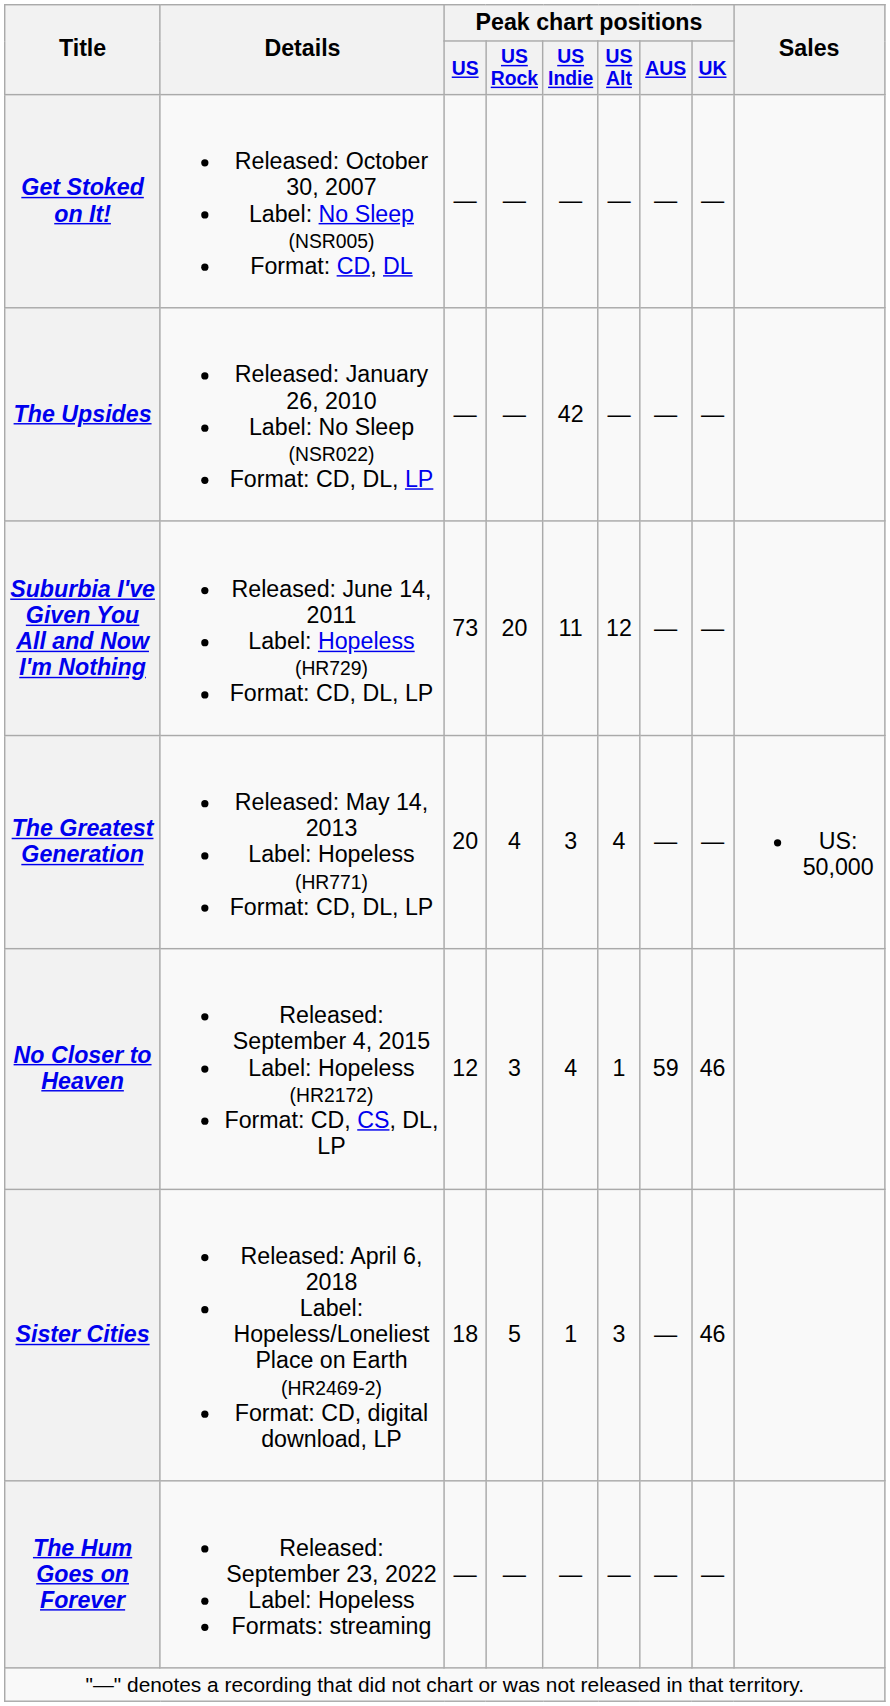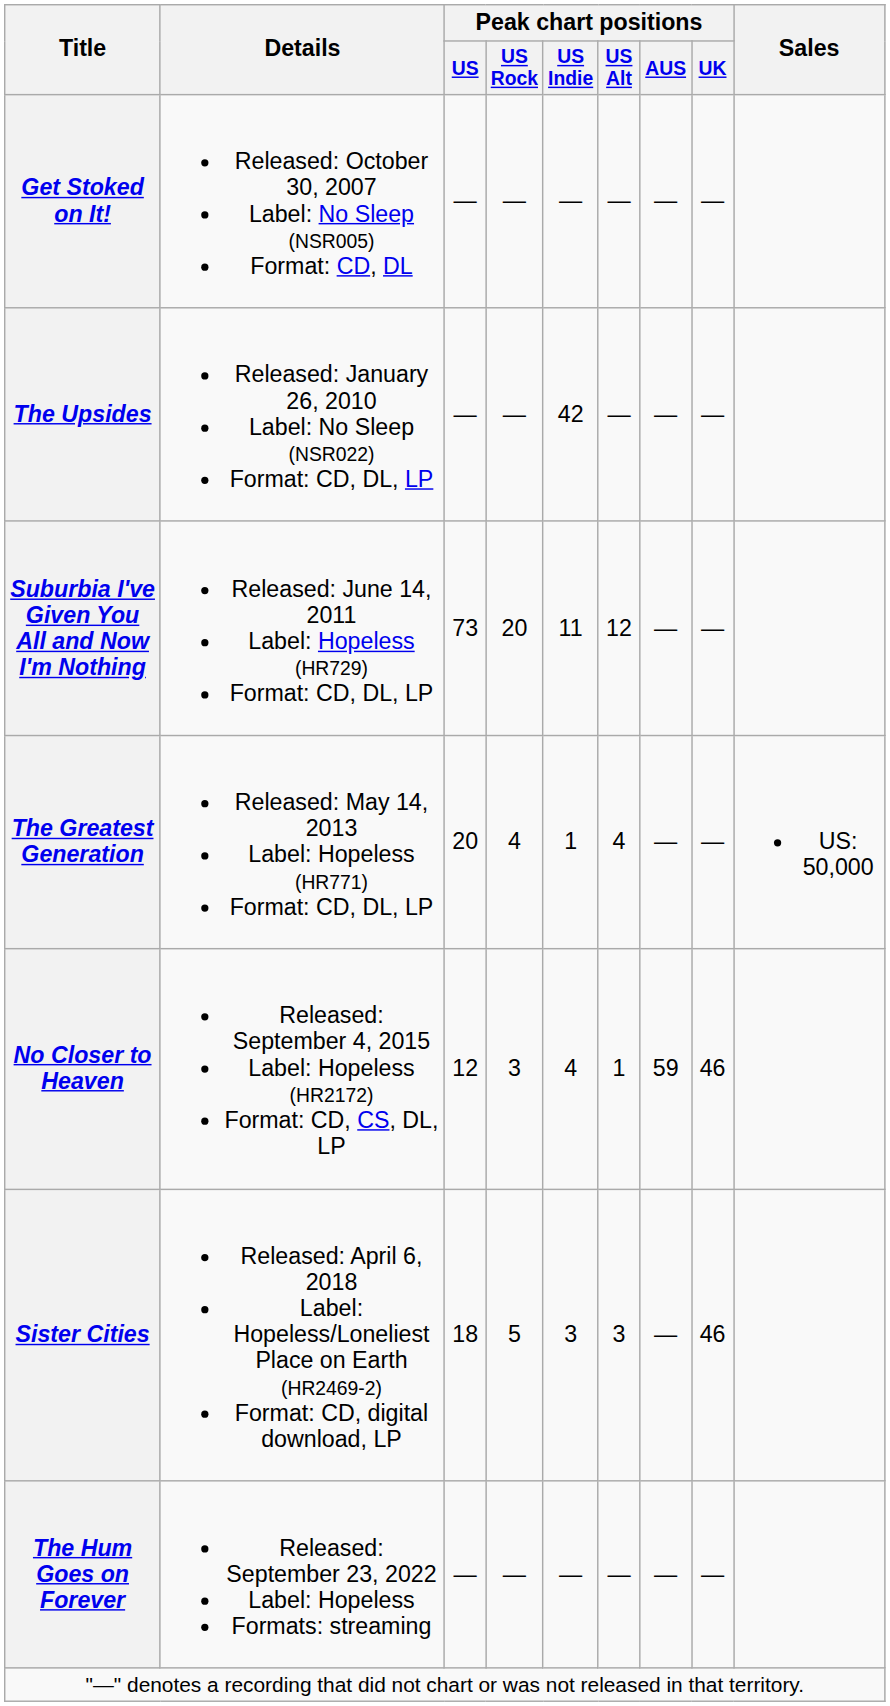 <table class="wikitable plainrowheaders" style="text-align:center;">
 <tr>
 <th rowspan="2" style="width:10em;">Title</th>
 <th rowspan="2" style="width:15em;">Details</th>
 <th scope="col" colspan="6">Peak chart positions</th>
 <th rowspan="2" style="width:8em;">Sales</th>
 </tr>
 <tr style="font-size:smaller;">
 <th width="35"><a href='#'>US</a><br></th>
 <th width="35"><a href='#'>US<br> Rock</a><br></th>
 <th width="35"><a href='#'>US<br> Indie</a><br></th>
 <th width="35"><a href='#'>US<br> Alt</a><br></th>
 <th width="35"><a href='#'>AUS</a><br></th>
 <th width="35"><a href='#'>UK</a><br></th>
 </tr>
 <tr>
 <th scope="row"><em><a href='#'>Get Stoked on It!</a></em></th>
 <td><br><ul><li>Released: October 30, 2007</li><li>Label: <a href='#'>No Sleep</a> <small>(NSR005)</small></li><li>Format: <a href='#'>CD</a>, <a href='#'>DL</a></li></ul></td>
 <td>—</td>
 <td>—</td>
 <td>—</td>
 <td>—</td>
 <td>—</td>
 <td>—</td>
 <td></td>
 </tr>
 <tr>
 <th scope="row"><em><a href='#'>The Upsides</a></em></th>
 <td><br><ul><li>Released: January 26, 2010</li><li>Label: No Sleep <small>(NSR022)</small></li><li>Format: CD, DL, <a href='#'>LP</a></li></ul></td>
 <td>—</td>
 <td>—</td>
 <td>42</td>
 <td>—</td>
 <td>—</td>
 <td>—</td>
 <td></td>
 </tr>
 <tr>
 <th scope="row"><em><a href='#'>Suburbia I've Given You All and Now I'm Nothing</a></em></th>
 <td><br><ul><li>Released: June 14, 2011</li><li>Label: <a href='#'>Hopeless</a> <small>(HR729)</small></li><li>Format: CD, DL, LP</li></ul></td>
 <td>73</td>
 <td>20</td>
 <td>11</td>
 <td>12</td>
 <td>—</td>
 <td>—</td>
 <td></td>
 </tr>
 <tr>
 <th scope="row"><em><a href='#'>The Greatest Generation</a></em></th>
 <td><br><ul><li>Released: May 14, 2013</li><li>Label: Hopeless <small>(HR771)</small></li><li>Format: CD, DL, LP</li></ul></td>
 <td>20</td>
 <td>4</td>
-<td>3</td>
+<td>1</td>
 <td>4</td>
 <td>—</td>
 <td>—</td>
 <td><br><ul><li>US: 50,000</li></ul></td>
 </tr>
 <tr>
 <th scope="row"><em><a href='#'>No Closer to Heaven</a></em></th>
 <td><br><ul><li>Released: September 4, 2015</li><li>Label: Hopeless <small>(HR2172)</small></li><li>Format: CD, <a href='#'>CS</a>, DL, LP</li></ul></td>
 <td>12</td>
 <td>3</td>
 <td>4</td>
 <td>1</td>
 <td>59</td>
 <td>46</td>
 <td></td>
 </tr>
 <tr>
 <th scope="row"><em><a href='#'>Sister Cities</a></em></th>
 <td><br><ul><li>Released: April 6, 2018</li><li>Label: Hopeless/Loneliest Place on Earth <small>(HR2469-2)</small></li><li>Format: CD, digital download, LP</li></ul></td>
 <td>18</td>
 <td>5</td>
-<td>1</td>
+<td>3</td>
 <td>3</td>
 <td>—</td>
 <td>46</td>
 <td></td>
 </tr>
 <tr>
 <th scope="row"><em><a href='#'>The Hum Goes on Forever</a></em></th>
 <td><br><ul><li>Released: September 23, 2022</li><li>Label: Hopeless</li><li>Formats: streaming</li></ul></td>
 <td>—</td>
 <td>—</td>
 <td>—</td>
 <td>—</td>
 <td>—</td>
 <td>—</td>
 <td></td>
 </tr>
 <tr>
 <td colspan="9" style="font-size:90%">"—" denotes a recording that did not chart or was not released in that territory.</td>
 </tr>
 </table>
